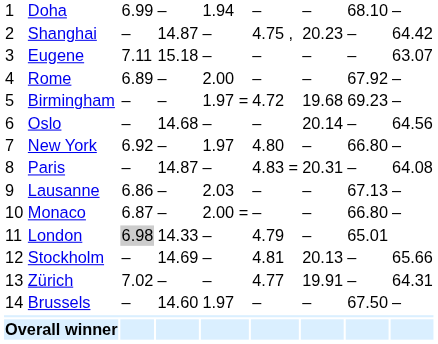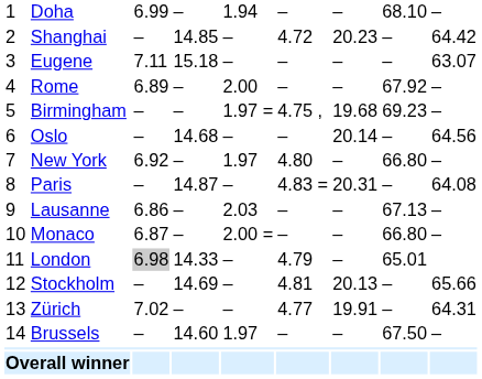 <table>
 <tr>
 <td>1</td>
 <td align=left><a href='#'>Doha</a></td>
 <td> 6.99 </td>
 <td>–</td>
 <td> 1.94</td>
 <td>–</td>
 <td>–</td>
 <td> 68.10</td>
 <td>–</td>
 </tr>
 <tr>
 <td>2</td>
 <td align=left><a href='#'>Shanghai</a></td>
 <td>–</td>
-<td> 14.87</td>
+<td> 14.85</td>
 <td>–</td>
-<td> 4.75 , </td>
+<td> 4.72 </td>
 <td> 20.23 </td>
 <td>–</td>
 <td> 64.42</td>
 </tr>
 <tr>
 <td>3</td>
 <td align=left><a href='#'>Eugene</a></td>
 <td> 7.11</td>
 <td> 15.18</td>
 <td>–</td>
 <td>–</td>
 <td>–</td>
 <td>–</td>
 <td> 63.07 </td>
 </tr>
 <tr>
 <td>4</td>
 <td align=left><a href='#'>Rome</a></td>
 <td> 6.89</td>
 <td>–</td>
 <td> 2.00 </td>
 <td>–</td>
 <td>–</td>
 <td> 67.92</td>
 <td>–</td>
 </tr>
 <tr>
 <td>5</td>
 <td align=left><a href='#'>Birmingham</a></td>
 <td>–</td>
 <td>–</td>
 <td> 1.97 =</td>
-<td> 4.72 </td>
+<td> 4.75 , </td>
 <td> 19.68</td>
 <td> 69.23 </td>
 <td>–</td>
 </tr>
 <tr>
 <td>6</td>
 <td align=left><a href='#'>Oslo</a></td>
 <td>–</td>
 <td> 14.68</td>
 <td>–</td>
 <td>–</td>
 <td> 20.14</td>
 <td>–</td>
 <td> 64.56 </td>
 </tr>
 <tr>
 <td>7</td>
 <td align=left><a href='#'>New York</a></td>
 <td> 6.92 </td>
 <td>–</td>
 <td> 1.97 </td>
 <td> 4.80 </td>
 <td>–</td>
 <td> 66.80</td>
 <td>–</td>
 </tr>
 <tr>
 <td>8</td>
 <td align=left><a href='#'>Paris</a></td>
 <td>–</td>
 <td> 14.87</td>
 <td>–</td>
 <td> 4.83 =  </td>
 <td> 20.31</td>
 <td>–</td>
 <td> 64.08 </td>
 </tr>
 <tr>
 <td>9</td>
 <td align=left><a href='#'>Lausanne</a></td>
 <td> 6.86</td>
 <td>–</td>
 <td> 2.03 </td>
 <td>–</td>
 <td>–</td>
 <td> 67.13</td>
 <td>–</td>
 </tr>
 <tr>
 <td>10</td>
 <td align=left><a href='#'>Monaco</a></td>
 <td> 6.87</td>
 <td>–</td>
 <td> 2.00 =</td>
 <td>–</td>
 <td>–</td>
 <td> 66.80</td>
 <td>–</td>
 </tr>
 <tr>
 <td>11</td>
 <td align=left><a href='#'>London</a></td>
 <td style="background:#ccc;"> 6.98 </td>
 <td> 14.33</td>
 <td>–</td>
 <td> 4.79</td>
 <td>–</td>
 <td> 65.01 </td>
 </tr>
 <tr>
 <td>12</td>
 <td align=left><a href='#'>Stockholm</a></td>
 <td>–</td>
 <td> 14.69</td>
 <td>–</td>
 <td> 4.81</td>
 <td> 20.13</td>
 <td>–</td>
 <td> 65.66 </td>
 </tr>
 <tr>
 <td>13</td>
 <td align=left><a href='#'>Zürich</a></td>
 <td> 7.02 </td>
 <td>–</td>
 <td>–</td>
 <td> 4.77</td>
 <td> 19.91</td>
 <td>–</td>
 <td> 64.31</td>
 </tr>
 <tr>
 <td>14</td>
 <td align=left><a href='#'>Brussels</a></td>
 <td>–</td>
 <td> 14.60</td>
 <td> 1.97 </td>
 <td>–</td>
 <td>–</td>
 <td> 67.50</td>
 <td>–</td>
 </tr>
 <tr>
 <td colspan="9" style="background:#daefff;"></td>
 </tr>
 <tr style="background:#daefff;">
 <td colspan="2"><strong>Overall winner</strong></td>
 <td></td>
 <td></td>
 <td></td>
 <td></td>
 <td></td>
 <td></td>
 <td></td>
 </tr>
 </table>
